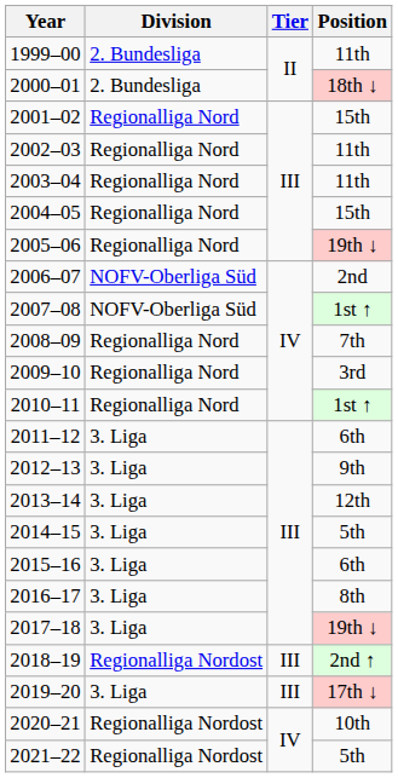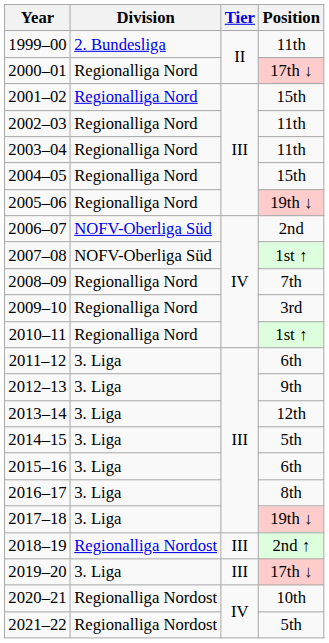 <table class="wikitable">
 <tr>
 <th>Year</th>
 <th>Division</th>
 <th><a href='#'>Tier</a></th>
 <th>Position</th>
 </tr>
 <tr style="text-align:center;">
 <td>1999–00</td>
 <td style="text-align:left;"><a href='#'>2. Bundesliga</a></td>
 <td rowspan=2>II</td>
 <td>11th</td>
 </tr>
 <tr style="text-align:center;">
 <td>2000–01</td>
-<td style="text-align:left;">2. Bundesliga</td>
-<td style="background:#ffcccc">18th ↓</td>
+<td style="text-align:left;">Regionalliga Nord</td>
+<td style="background:#ffcccc">17th ↓</td>
 </tr>
 <tr style="text-align:center;">
 <td>2001–02</td>
 <td style="text-align:left;"><a href='#'>Regionalliga Nord</a></td>
 <td rowspan=5>III</td>
 <td>15th</td>
 </tr>
 <tr style="text-align:center;">
 <td>2002–03</td>
 <td style="text-align:left;">Regionalliga Nord</td>
 <td>11th</td>
 </tr>
 <tr style="text-align:center;">
 <td>2003–04</td>
 <td style="text-align:left;">Regionalliga Nord</td>
 <td>11th</td>
 </tr>
 <tr style="text-align:center;">
 <td>2004–05</td>
 <td style="text-align:left;">Regionalliga Nord</td>
 <td>15th</td>
 </tr>
 <tr style="text-align:center;">
 <td>2005–06</td>
 <td style="text-align:left;">Regionalliga Nord</td>
 <td style="background:#ffcccc">19th ↓</td>
 </tr>
 <tr style="text-align:center;">
 <td>2006–07</td>
 <td style="text-align:left;"><a href='#'>NOFV-Oberliga Süd</a></td>
 <td rowspan=5>IV</td>
 <td>2nd</td>
 </tr>
 <tr style="text-align:center;">
 <td>2007–08</td>
 <td style="text-align:left;">NOFV-Oberliga Süd</td>
 <td style="background:#ddffdd">1st ↑</td>
 </tr>
 <tr style="text-align:center;">
 <td>2008–09</td>
 <td style="text-align:left;">Regionalliga Nord</td>
 <td>7th</td>
 </tr>
 <tr style="text-align:center;">
 <td>2009–10</td>
 <td style="text-align:left;">Regionalliga Nord</td>
 <td>3rd</td>
 </tr>
 <tr style="text-align:center;">
 <td>2010–11</td>
 <td style="text-align:left;">Regionalliga Nord</td>
 <td style="background:#ddffdd">1st ↑</td>
 </tr>
 <tr style="text-align:center;">
 <td>2011–12</td>
 <td style="text-align:left;">3. Liga</td>
 <td rowspan=7>III</td>
 <td>6th</td>
 </tr>
 <tr style="text-align:center;">
 <td>2012–13</td>
 <td style="text-align:left;">3. Liga</td>
 <td>9th</td>
 </tr>
 <tr style="text-align:center;">
 <td>2013–14</td>
 <td style="text-align:left;">3. Liga</td>
 <td>12th</td>
 </tr>
 <tr style="text-align:center;">
 <td>2014–15</td>
 <td style="text-align:left;">3. Liga</td>
 <td>5th</td>
 </tr>
 <tr style="text-align:center;">
 <td>2015–16</td>
 <td style="text-align:left;">3. Liga</td>
 <td>6th</td>
 </tr>
 <tr style="text-align:center;">
 <td>2016–17</td>
 <td style="text-align:left;">3. Liga</td>
 <td>8th</td>
 </tr>
 <tr style="text-align:center;">
 <td>2017–18</td>
 <td style="text-align:left;">3. Liga</td>
 <td style="background:#ffcccc">19th ↓</td>
 </tr>
 <tr style="text-align:center;">
 <td>2018–19</td>
 <td style="text-align:left;"><a href='#'>Regionalliga Nordost</a></td>
 <td>III</td>
 <td style="background:#ddffdd">2nd ↑</td>
 </tr>
 <tr style="text-align:center;">
 <td>2019–20</td>
 <td style="text-align:left;">3. Liga</td>
 <td>III</td>
 <td style="background:#ffcccc">17th ↓</td>
 </tr>
 <tr style="text-align:center;">
 <td>2020–21</td>
 <td style="text-align:left;">Regionalliga Nordost</td>
 <td rowspan=2>IV</td>
 <td>10th</td>
 </tr>
 <tr style="text-align:center;">
 <td>2021–22</td>
 <td style="text-align:left;">Regionalliga Nordost</td>
 <td>5th</td>
 </tr>
 </table>
